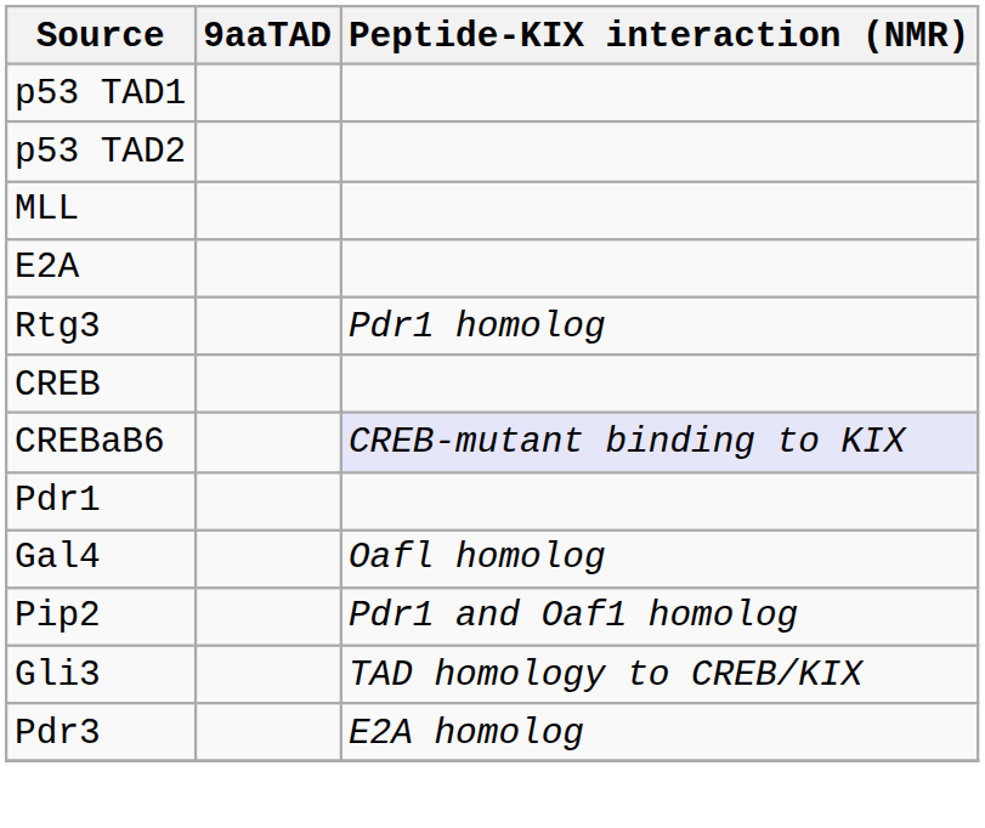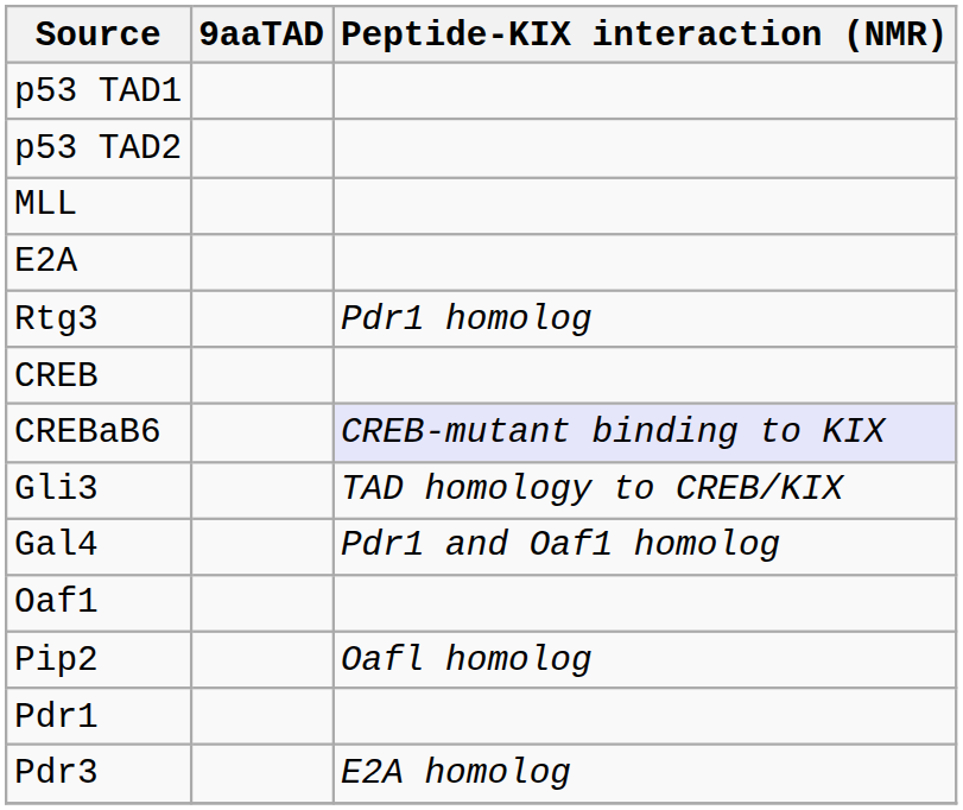 <table class=wikitable>
 <tr>
 <th>Source</th>
 <th>9aaTAD</th>
 <th>Peptide-KIX interaction (NMR)</th>
 </tr>
 <tr>
 <td>p53 TAD1</td>
 <td></td>
 <td></td>
 </tr>
 <tr>
 <td>p53 TAD2</td>
 <td></td>
 <td></td>
 </tr>
 <tr>
 <td>MLL</td>
 <td></td>
 <td></td>
 </tr>
 <tr>
 <td>E2A</td>
 <td></td>
 <td></td>
 </tr>
 <tr>
 <td>Rtg3</td>
 <td></td>
 <td><em>Pdr1 homolog</em></td>
 </tr>
 <tr>
 <td>CREB</td>
 <td></td>
 <td></td>
 </tr>
 <tr>
 <td>CREBaB6</td>
 <td></td>
 <td style="background: lavender;"><em>CREB-mutant binding to KIX</em></td>
 </tr>
 <tr>
-<td>Pdr1</td>
+<td>Gli3</td>
+<td></td>
+<td><em>TAD homology to CREB/KIX</em></td>
+</tr>
+<tr>
+<td>Gal4</td>
+<td></td>
+<td><em>Pdr1 and Oaf1 homolog</em></td>
+</tr>
+<tr>
+<td>Oaf1</td>
 <td></td>
 <td></td>
 </tr>
 <tr>
-<td>Gal4</td>
+<td>Pip2</td>
 <td></td>
 <td><em>Oafl homolog</em></td>
 </tr>
 <tr>
-<td>Pip2</td>
+<td>Pdr1</td>
 <td></td>
-<td><em>Pdr1 and Oaf1 homolog</em></td>
-</tr>
-<tr>
-<td>Gli3</td>
 <td></td>
-<td><em>TAD homology to CREB/KIX</em></td>
 </tr>
 <tr>
 <td>Pdr3</td>
 <td></td>
 <td><em>E2A homolog</em></td>
 </tr>
 <tr>
 </tr>
 </table>
